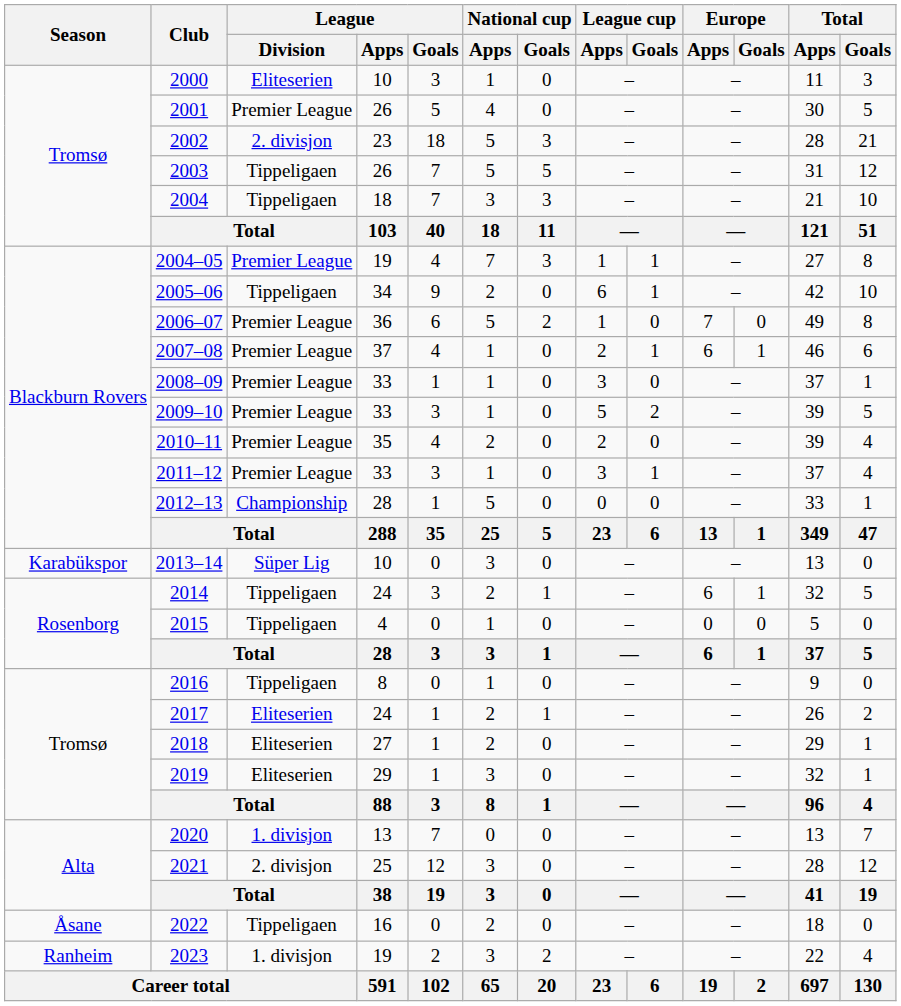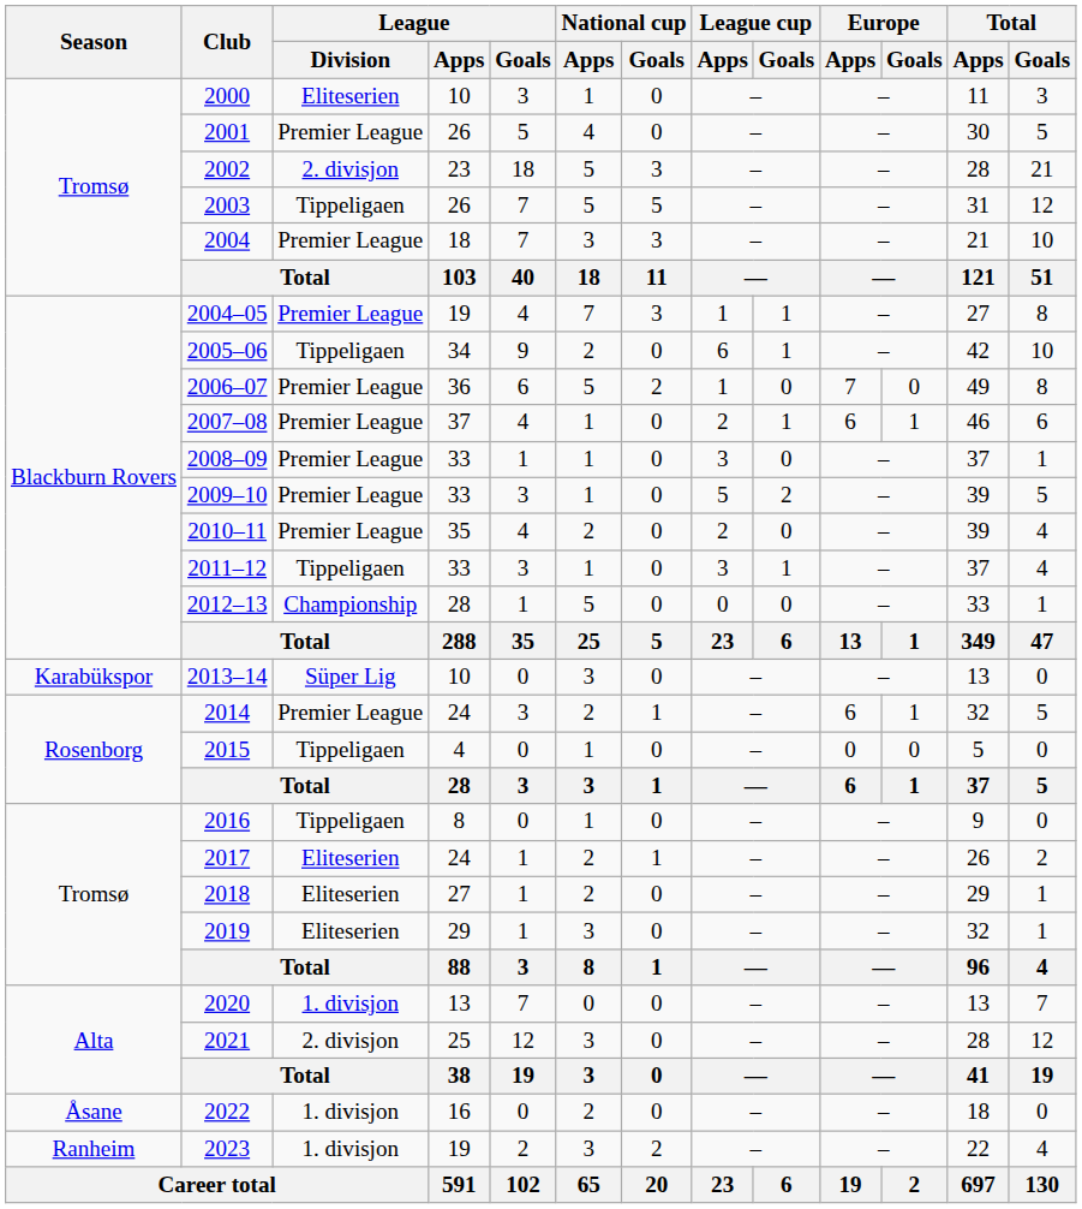 <table class="wikitable" style="text-align:center">
 <tr>
 <th rowspan="2">Season</th>
 <th rowspan="2">Club</th>
 <th colspan="3">League</th>
 <th colspan="2">National cup</th>
 <th colspan="2">League cup</th>
 <th colspan="2">Europe</th>
 <th colspan="2">Total</th>
 </tr>
 <tr>
 <th>Division</th>
 <th>Apps</th>
 <th>Goals</th>
 <th>Apps</th>
 <th>Goals</th>
 <th>Apps</th>
 <th>Goals</th>
 <th>Apps</th>
 <th>Goals</th>
 <th>Apps</th>
 <th>Goals</th>
 </tr>
 <tr>
 <td rowspan="6"><a href='#'>Tromsø</a></td>
 <td><a href='#'>2000</a></td>
 <td><a href='#'>Eliteserien</a></td>
 <td>10</td>
 <td>3</td>
 <td>1</td>
 <td>0</td>
 <td colspan="2">–</td>
 <td colspan="2">–</td>
 <td>11</td>
 <td>3</td>
 </tr>
 <tr>
 <td><a href='#'>2001</a></td>
 <td>Premier League</td>
 <td>26</td>
 <td>5</td>
 <td>4</td>
 <td>0</td>
 <td colspan="2">–</td>
 <td colspan="2">–</td>
 <td>30</td>
 <td>5</td>
 </tr>
 <tr>
 <td><a href='#'>2002</a></td>
 <td><a href='#'>2. divisjon</a></td>
 <td>23</td>
 <td>18</td>
 <td>5</td>
 <td>3</td>
 <td colspan="2">–</td>
 <td colspan="2">–</td>
 <td>28</td>
 <td>21</td>
 </tr>
 <tr>
 <td><a href='#'>2003</a></td>
 <td>Tippeligaen</td>
 <td>26</td>
 <td>7</td>
 <td>5</td>
 <td>5</td>
 <td colspan="2">–</td>
 <td colspan="2">–</td>
 <td>31</td>
 <td>12</td>
 </tr>
 <tr>
 <td><a href='#'>2004</a></td>
-<td>Tippeligaen</td>
+<td>Premier League</td>
 <td>18</td>
 <td>7</td>
 <td>3</td>
 <td>3</td>
 <td colspan="2">–</td>
 <td colspan="2">–</td>
 <td>21</td>
 <td>10</td>
 </tr>
 <tr>
 <th colspan="2">Total</th>
 <th>103</th>
 <th>40</th>
 <th>18</th>
 <th>11</th>
 <th colspan="2">—</th>
 <th colspan="2">—</th>
 <th>121</th>
 <th>51</th>
 </tr>
 <tr>
 <td rowspan="10"><a href='#'>Blackburn Rovers</a></td>
 <td><a href='#'>2004–05</a></td>
 <td><a href='#'>Premier League</a></td>
 <td>19</td>
 <td>4</td>
 <td>7</td>
 <td>3</td>
 <td>1</td>
 <td>1</td>
 <td colspan="2">–</td>
 <td>27</td>
 <td>8</td>
 </tr>
 <tr>
 <td><a href='#'>2005–06</a></td>
 <td>Tippeligaen</td>
 <td>34</td>
 <td>9</td>
 <td>2</td>
 <td>0</td>
 <td>6</td>
 <td>1</td>
 <td colspan="2">–</td>
 <td>42</td>
 <td>10</td>
 </tr>
 <tr>
 <td><a href='#'>2006–07</a></td>
 <td>Premier League</td>
 <td>36</td>
 <td>6</td>
 <td>5</td>
 <td>2</td>
 <td>1</td>
 <td>0</td>
 <td>7</td>
 <td>0</td>
 <td>49</td>
 <td>8</td>
 </tr>
 <tr>
 <td><a href='#'>2007–08</a></td>
 <td>Premier League</td>
 <td>37</td>
 <td>4</td>
 <td>1</td>
 <td>0</td>
 <td>2</td>
 <td>1</td>
 <td>6</td>
 <td>1</td>
 <td>46</td>
 <td>6</td>
 </tr>
 <tr>
 <td><a href='#'>2008–09</a></td>
 <td>Premier League</td>
 <td>33</td>
 <td>1</td>
 <td>1</td>
 <td>0</td>
 <td>3</td>
 <td>0</td>
 <td colspan="2">–</td>
 <td>37</td>
 <td>1</td>
 </tr>
 <tr>
 <td><a href='#'>2009–10</a></td>
 <td>Premier League</td>
 <td>33</td>
 <td>3</td>
 <td>1</td>
 <td>0</td>
 <td>5</td>
 <td>2</td>
 <td colspan="2">–</td>
 <td>39</td>
 <td>5</td>
 </tr>
 <tr>
 <td><a href='#'>2010–11</a></td>
 <td>Premier League</td>
 <td>35</td>
 <td>4</td>
 <td>2</td>
 <td>0</td>
 <td>2</td>
 <td>0</td>
 <td colspan="2">–</td>
 <td>39</td>
 <td>4</td>
 </tr>
 <tr>
 <td><a href='#'>2011–12</a></td>
-<td>Premier League</td>
+<td>Tippeligaen</td>
 <td>33</td>
 <td>3</td>
 <td>1</td>
 <td>0</td>
 <td>3</td>
 <td>1</td>
 <td colspan="2">–</td>
 <td>37</td>
 <td>4</td>
 </tr>
 <tr>
 <td><a href='#'>2012–13</a></td>
 <td><a href='#'>Championship</a></td>
 <td>28</td>
 <td>1</td>
 <td>5</td>
 <td>0</td>
 <td>0</td>
 <td>0</td>
 <td colspan="2">–</td>
 <td>33</td>
 <td>1</td>
 </tr>
 <tr>
 <th colspan="2">Total</th>
 <th>288</th>
 <th>35</th>
 <th>25</th>
 <th>5</th>
 <th>23</th>
 <th>6</th>
 <th>13</th>
 <th>1</th>
 <th>349</th>
 <th>47</th>
 </tr>
 <tr>
 <td><a href='#'>Karabükspor</a></td>
 <td><a href='#'>2013–14</a></td>
 <td><a href='#'>Süper Lig</a></td>
 <td>10</td>
 <td>0</td>
 <td>3</td>
 <td>0</td>
 <td colspan="2">–</td>
 <td colspan="2">–</td>
 <td>13</td>
 <td>0</td>
 </tr>
 <tr>
 <td rowspan="3"><a href='#'>Rosenborg</a></td>
 <td><a href='#'>2014</a></td>
-<td>Tippeligaen</td>
+<td>Premier League</td>
 <td>24</td>
 <td>3</td>
 <td>2</td>
 <td>1</td>
 <td colspan="2">–</td>
 <td>6</td>
 <td>1</td>
 <td>32</td>
 <td>5</td>
 </tr>
 <tr>
 <td><a href='#'>2015</a></td>
 <td>Tippeligaen</td>
 <td>4</td>
 <td>0</td>
 <td>1</td>
 <td>0</td>
 <td colspan="2">–</td>
 <td>0</td>
 <td>0</td>
 <td>5</td>
 <td>0</td>
 </tr>
 <tr>
 <th colspan="2">Total</th>
 <th>28</th>
 <th>3</th>
 <th>3</th>
 <th>1</th>
 <th colspan="2">—</th>
 <th>6</th>
 <th>1</th>
 <th>37</th>
 <th>5</th>
 </tr>
 <tr>
 <td rowspan="5">Tromsø</td>
 <td><a href='#'>2016</a></td>
 <td>Tippeligaen</td>
 <td>8</td>
 <td>0</td>
 <td>1</td>
 <td>0</td>
 <td colspan="2">–</td>
 <td colspan="2">–</td>
 <td>9</td>
 <td>0</td>
 </tr>
 <tr>
 <td><a href='#'>2017</a></td>
 <td><a href='#'>Eliteserien</a></td>
 <td>24</td>
 <td>1</td>
 <td>2</td>
 <td>1</td>
 <td colspan="2">–</td>
 <td colspan="2">–</td>
 <td>26</td>
 <td>2</td>
 </tr>
 <tr>
 <td><a href='#'>2018</a></td>
 <td>Eliteserien</td>
 <td>27</td>
 <td>1</td>
 <td>2</td>
 <td>0</td>
 <td colspan="2">–</td>
 <td colspan="2">–</td>
 <td>29</td>
 <td>1</td>
 </tr>
 <tr>
 <td><a href='#'>2019</a></td>
 <td>Eliteserien</td>
 <td>29</td>
 <td>1</td>
 <td>3</td>
 <td>0</td>
 <td colspan="2">–</td>
 <td colspan="2">–</td>
 <td>32</td>
 <td>1</td>
 </tr>
 <tr>
 <th colspan="2">Total</th>
 <th>88</th>
 <th>3</th>
 <th>8</th>
 <th>1</th>
 <th colspan="2">—</th>
 <th colspan="2">—</th>
 <th>96</th>
 <th>4</th>
 </tr>
 <tr>
 <td rowspan="3"><a href='#'>Alta</a></td>
 <td><a href='#'>2020</a></td>
 <td><a href='#'>1. divisjon</a></td>
 <td>13</td>
 <td>7</td>
 <td>0</td>
 <td>0</td>
 <td colspan="2">–</td>
 <td colspan="2">–</td>
 <td>13</td>
 <td>7</td>
 </tr>
 <tr>
 <td><a href='#'>2021</a></td>
 <td>2. divisjon</td>
 <td>25</td>
 <td>12</td>
 <td>3</td>
 <td>0</td>
 <td colspan="2">–</td>
 <td colspan="2">–</td>
 <td>28</td>
 <td>12</td>
 </tr>
 <tr>
 <th colspan="2">Total</th>
 <th>38</th>
 <th>19</th>
 <th>3</th>
 <th>0</th>
 <th colspan="2">—</th>
 <th colspan="2">—</th>
 <th>41</th>
 <th>19</th>
 </tr>
 <tr>
 <td><a href='#'>Åsane</a></td>
 <td><a href='#'>2022</a></td>
-<td>Tippeligaen</td>
+<td>1. divisjon</td>
 <td>16</td>
 <td>0</td>
 <td>2</td>
 <td>0</td>
 <td colspan="2">–</td>
 <td colspan="2">–</td>
 <td>18</td>
 <td>0</td>
 </tr>
 <tr>
 <td><a href='#'>Ranheim</a></td>
 <td><a href='#'>2023</a></td>
 <td>1. divisjon</td>
 <td>19</td>
 <td>2</td>
 <td>3</td>
 <td>2</td>
 <td colspan="2">–</td>
 <td colspan="2">–</td>
 <td>22</td>
 <td>4</td>
 </tr>
 <tr>
 <th colspan="3">Career total</th>
 <th>591</th>
 <th>102</th>
 <th>65</th>
 <th>20</th>
 <th>23</th>
 <th>6</th>
 <th>19</th>
 <th>2</th>
 <th>697</th>
 <th>130</th>
 </tr>
 </table>
